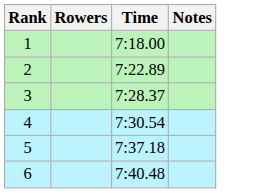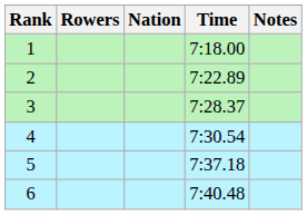 <table class="wikitable sortable" style="text-align:center">
 <tr>
 <th>Rank</th>
 <th>Rowers</th>
+<th>Nation</th>
 <th>Time</th>
 <th>Notes</th>
 </tr>
 <tr bgcolor=bbf3bb>
 <td>1</td>
 <td align=left data-sort-value="Heddle, Kathleen"></td>
+<td align=left></td>
 <td>7:18.00</td>
 <td></td>
 </tr>
 <tr bgcolor=bbf3bb>
 <td>2</td>
 <td align=left data-sort-value="Turvey, Joanne"></td>
+<td align=left></td>
 <td>7:22.89</td>
 <td></td>
 </tr>
 <tr bgcolor=bbf3bb>
 <td>3</td>
 <td align=left data-sort-value="Zareva, Violeta"></td>
+<td align=left></td>
 <td>7:28.37</td>
 <td></td>
 </tr>
 <tr bgcolor=bbf3ff>
 <td>4</td>
 <td align=left data-sort-value="Lastakauskaitė, Violeta"></td>
+<td align=left></td>
 <td>7:30.54</td>
 <td></td>
 </tr>
 <tr bgcolor=bbf3ff>
 <td>5</td>
 <td align=left data-sort-value="Sastapa, Liene"></td>
+<td align=left></td>
 <td>7:37.18</td>
 <td></td>
 </tr>
 <tr bgcolor=bbf3ff>
 <td>6</td>
 <td align=left data-sort-value="Ota, Nobuko"></td>
+<td align=left></td>
 <td>7:40.48</td>
 <td></td>
 </tr>
 </table>
